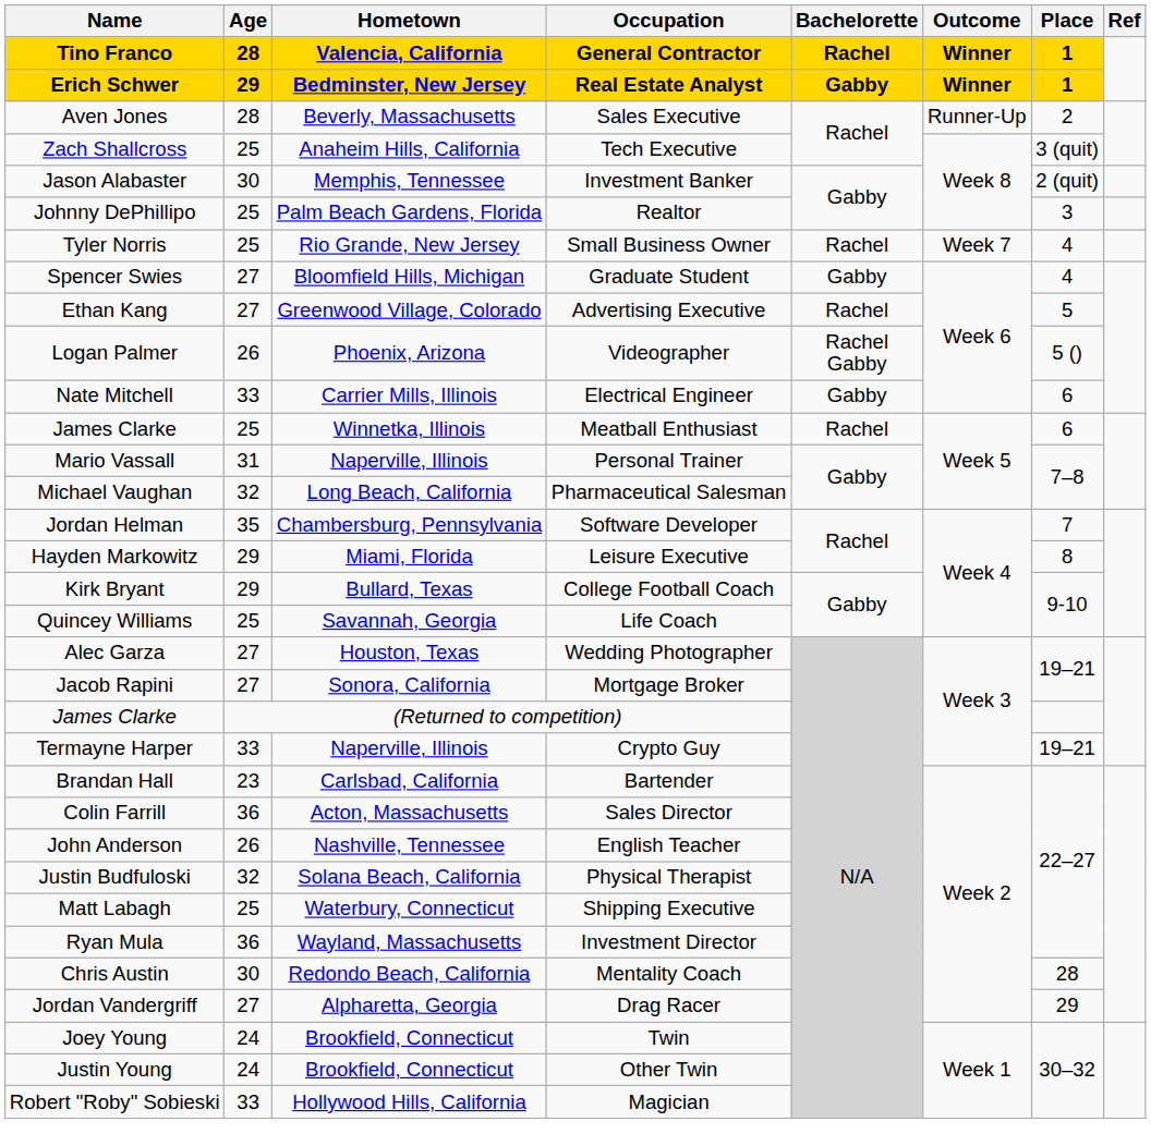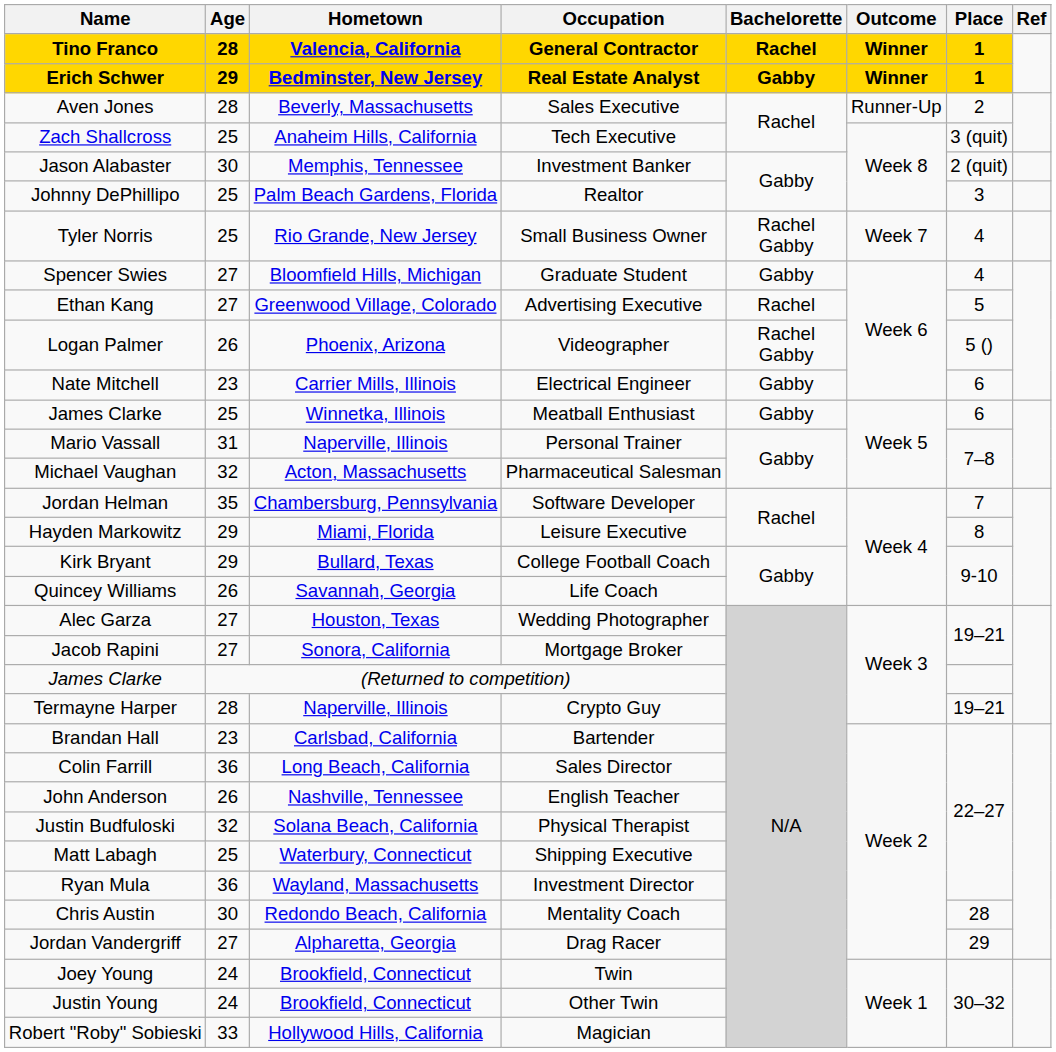 <table class="wikitable sortable" style="text-align:center; ">
 <tr>
 <th>Name</th>
 <th>Age</th>
 <th>Hometown</th>
 <th>Occupation</th>
 <th>Bachelorette</th>
 <th>Outcome</th>
 <th>Place</th>
 <th>Ref</th>
 </tr>
 <tr>
 <td bgcolor="gold"><strong>Tino Franco</strong></td>
 <td bgcolor="gold"><strong>28</strong></td>
 <td bgcolor="gold"><strong><a href='#'>Valencia, California</a></strong></td>
 <td bgcolor="gold"><strong>General Contractor</strong></td>
 <td bgcolor="gold"><strong>Rachel</strong></td>
 <td bgcolor="gold"><strong>Winner</strong></td>
 <td bgcolor="gold"><strong>1</strong></td>
 <td rowspan="2"></td>
 </tr>
 <tr>
 <td bgcolor="gold"><strong>Erich Schwer</strong></td>
 <td bgcolor="gold"><strong>29</strong></td>
 <td bgcolor="gold"><strong><a href='#'>Bedminster, New Jersey</a></strong></td>
 <td bgcolor="gold"><strong>Real Estate Analyst</strong></td>
 <td bgcolor="gold"><strong>Gabby</strong></td>
 <td bgcolor="gold"><strong>Winner</strong></td>
 <td bgcolor="gold"><strong>1</strong></td>
 </tr>
 <tr>
 <td>Aven Jones</td>
 <td>28</td>
 <td><a href='#'>Beverly, Massachusetts</a></td>
 <td>Sales Executive</td>
 <td rowspan="2">Rachel</td>
 <td>Runner-Up</td>
 <td>2</td>
 <td rowspan="2"></td>
 </tr>
 <tr>
 <td><a href='#'>Zach Shallcross</a></td>
 <td>25</td>
 <td><a href='#'>Anaheim Hills, California</a></td>
 <td>Tech Executive</td>
 <td rowspan="3">Week 8</td>
 <td>3 (quit)</td>
 </tr>
 <tr>
 <td>Jason Alabaster</td>
 <td>30</td>
 <td><a href='#'>Memphis, Tennessee</a></td>
 <td>Investment Banker</td>
 <td rowspan="2">Gabby</td>
 <td>2 (quit)</td>
 <td></td>
 </tr>
 <tr>
 <td>Johnny DePhillipo</td>
 <td>25</td>
 <td><a href='#'>Palm Beach Gardens, Florida</a></td>
 <td>Realtor</td>
 <td>3</td>
 <td></td>
 </tr>
 <tr>
 <td>Tyler Norris</td>
 <td>25</td>
 <td><a href='#'>Rio Grande, New Jersey</a></td>
 <td>Small Business Owner</td>
-<td>Rachel</td>
+<td>Rachel <br>Gabby </td>
 <td>Week 7</td>
 <td>4</td>
 <td></td>
 </tr>
 <tr>
 <td>Spencer Swies</td>
 <td>27</td>
 <td><a href='#'>Bloomfield Hills, Michigan</a></td>
 <td>Graduate Student</td>
 <td>Gabby</td>
 <td rowspan="4">Week 6</td>
 <td>4</td>
 <td rowspan="4"></td>
 </tr>
 <tr>
 <td>Ethan Kang</td>
 <td>27</td>
 <td><a href='#'>Greenwood Village, Colorado</a></td>
 <td>Advertising Executive</td>
 <td>Rachel</td>
 <td>5</td>
 </tr>
 <tr>
 <td>Logan Palmer</td>
 <td>26</td>
 <td><a href='#'>Phoenix, Arizona</a></td>
 <td>Videographer</td>
 <td>Rachel <br>Gabby </td>
 <td>5 ()</td>
 </tr>
 <tr>
 <td>Nate Mitchell</td>
-<td>33</td>
+<td>23</td>
 <td><a href='#'>Carrier Mills, Illinois</a></td>
 <td>Electrical Engineer</td>
 <td>Gabby</td>
 <td>6</td>
 </tr>
 <tr>
 <td>James Clarke</td>
 <td>25</td>
 <td><a href='#'>Winnetka, Illinois</a></td>
 <td>Meatball Enthusiast</td>
-<td>Rachel</td>
+<td>Gabby</td>
 <td rowspan="3">Week 5</td>
 <td>6</td>
 <td rowspan="3"></td>
 </tr>
 <tr>
 <td>Mario Vassall</td>
 <td>31</td>
 <td><a href='#'>Naperville, Illinois</a></td>
 <td>Personal Trainer</td>
 <td rowspan="2">Gabby</td>
 <td rowspan="2">7–8</td>
 </tr>
 <tr>
 <td>Michael Vaughan</td>
 <td>32</td>
-<td><a href='#'>Long Beach, California</a></td>
+<td><a href='#'>Acton, Massachusetts</a></td>
 <td>Pharmaceutical Salesman</td>
 </tr>
 <tr>
 <td>Jordan Helman</td>
 <td>35</td>
 <td><a href='#'>Chambersburg, Pennsylvania</a></td>
 <td>Software Developer</td>
 <td rowspan="2">Rachel</td>
 <td rowspan="4">Week 4</td>
 <td>7</td>
 <td rowspan="4"></td>
 </tr>
 <tr>
 <td>Hayden Markowitz</td>
 <td>29</td>
 <td><a href='#'>Miami, Florida</a></td>
 <td>Leisure Executive</td>
 <td>8</td>
 </tr>
 <tr>
 <td>Kirk Bryant</td>
 <td>29</td>
 <td><a href='#'>Bullard, Texas</a></td>
 <td>College Football Coach</td>
 <td rowspan="2">Gabby</td>
 <td rowspan="2">9-10</td>
 </tr>
 <tr>
 <td>Quincey Williams</td>
-<td>25</td>
+<td>26</td>
 <td><a href='#'>Savannah, Georgia</a></td>
 <td>Life Coach</td>
 </tr>
 <tr>
 <td>Alec Garza</td>
 <td>27</td>
 <td><a href='#'>Houston, Texas</a></td>
 <td>Wedding Photographer</td>
 <td rowspan="16" bgcolor="lightgray">N/A</td>
 <td rowspan="4">Week 3</td>
 <td rowspan="2">19–21</td>
 <td rowspan="4"></td>
 </tr>
 <tr>
 <td>Jacob Rapini</td>
 <td>27</td>
 <td><a href='#'>Sonora, California</a></td>
 <td>Mortgage Broker</td>
 </tr>
 <tr>
 <td><em>James Clarke</em></td>
 <td colspan="3"><em>(Returned to competition)</em></td>
 <td></td>
 </tr>
 <tr>
 <td>Termayne Harper</td>
-<td>33</td>
+<td>28</td>
 <td><a href='#'>Naperville, Illinois</a></td>
 <td>Crypto Guy</td>
 <td>19–21</td>
 </tr>
 <tr>
 <td>Brandan Hall</td>
 <td>23</td>
 <td><a href='#'>Carlsbad, California</a></td>
 <td>Bartender</td>
 <td rowspan="8">Week 2</td>
 <td rowspan="6">22–27</td>
 <td rowspan="8"></td>
 </tr>
 <tr>
 <td>Colin Farrill</td>
 <td>36</td>
-<td><a href='#'>Acton, Massachusetts</a></td>
+<td><a href='#'>Long Beach, California</a></td>
 <td>Sales Director</td>
 </tr>
 <tr>
 <td>John Anderson</td>
 <td>26</td>
 <td><a href='#'>Nashville, Tennessee</a></td>
 <td>English Teacher</td>
 </tr>
 <tr>
 <td>Justin Budfuloski</td>
 <td>32</td>
 <td><a href='#'>Solana Beach, California</a></td>
 <td>Physical Therapist</td>
 </tr>
 <tr>
 <td>Matt Labagh</td>
 <td>25</td>
 <td><a href='#'>Waterbury, Connecticut</a></td>
 <td>Shipping Executive</td>
 </tr>
 <tr>
 <td>Ryan Mula</td>
 <td>36</td>
 <td><a href='#'>Wayland, Massachusetts</a></td>
 <td>Investment Director</td>
 </tr>
 <tr>
 <td>Chris Austin</td>
 <td>30</td>
 <td><a href='#'>Redondo Beach, California</a></td>
 <td>Mentality Coach</td>
 <td>28</td>
 </tr>
 <tr>
 <td>Jordan Vandergriff</td>
 <td>27</td>
 <td><a href='#'>Alpharetta, Georgia</a></td>
 <td>Drag Racer</td>
 <td>29</td>
 </tr>
 <tr>
 <td>Joey Young</td>
 <td>24</td>
 <td><a href='#'>Brookfield, Connecticut</a></td>
 <td>Twin</td>
 <td rowspan="3">Week 1</td>
 <td rowspan="3">30–32</td>
 <td rowspan="3"></td>
 </tr>
 <tr>
 <td>Justin Young</td>
 <td>24</td>
 <td><a href='#'>Brookfield, Connecticut</a></td>
 <td>Other Twin</td>
 </tr>
 <tr>
 <td>Robert "Roby" Sobieski</td>
 <td>33</td>
 <td><a href='#'>Hollywood Hills, California</a></td>
 <td>Magician</td>
 </tr>
 </table>
